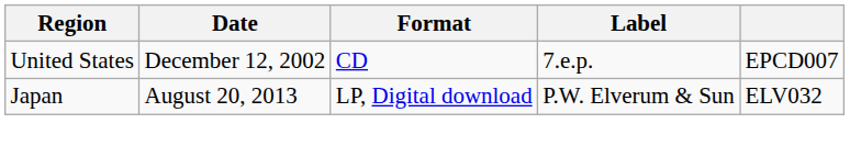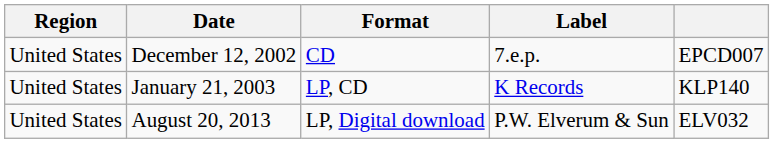 <table class="wikitable plainrowheaders">
 <tr>
 <th scope="col">Region</th>
 <th scope="col">Date</th>
 <th scope="col">Format</th>
 <th scope="col">Label</th>
 <th scope="col"></th>
 </tr>
 <tr>
 <td>United States</td>
 <td>December 12, 2002</td>
 <td><a href='#'>CD</a></td>
 <td>7.e.p.</td>
 <td>EPCD007</td>
 </tr>
 <tr>
-<td>Japan</td>
+<td>United States</td>
+<td>January 21, 2003</td>
+<td><a href='#'>LP</a>, CD</td>
+<td><a href='#'>K Records</a></td>
+<td>KLP140</td>
+</tr>
+<tr>
+<td>United States</td>
 <td>August 20, 2013</td>
 <td>LP, <a href='#'>Digital download</a></td>
 <td>P.W. Elverum & Sun</td>
 <td>ELV032</td>
 </tr>
 </table>
